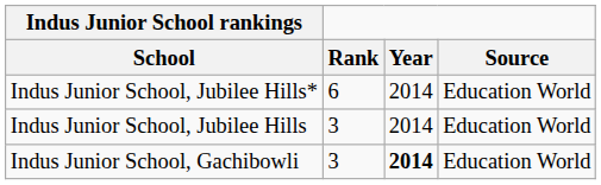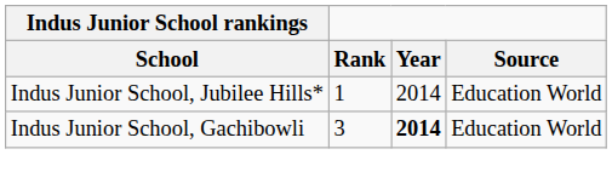 <table class="wikitable">
 <tr>
 <th>Indus Junior School rankings</th>
 </tr>
 <tr>
 <th>School</th>
 <th>Rank</th>
 <th>Year</th>
 <th>Source</th>
 </tr>
 <tr>
 <td>Indus Junior School, Jubilee Hills*</td>
-<td>6</td>
-<td>2014</td>
-<td>Education World</td>
-</tr>
-<tr>
-<td>Indus Junior School, Jubilee Hills</td>
-<td>3</td>
+<td>1</td>
 <td>2014</td>
 <td>Education World</td>
 </tr>
 <tr>
 <td>Indus Junior School, Gachibowli</td>
 <td>3</td>
 <td><strong>2014</strong></td>
 <td>Education World</td>
 </tr>
 </table>
